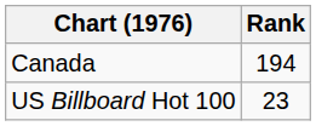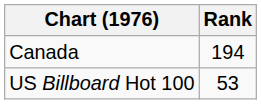 <table class="wikitable">
 <tr>
 <th>Chart (1976)</th>
 <th>Rank</th>
 </tr>
 <tr>
 <td>Canada</td>
 <td style="text-align:center;">194</td>
 </tr>
 <tr>
 <td>US <em>Billboard</em> Hot 100</td>
-<td style="text-align:center;">23</td>
+<td style="text-align:center;">53</td>
 </tr>
 </table>
